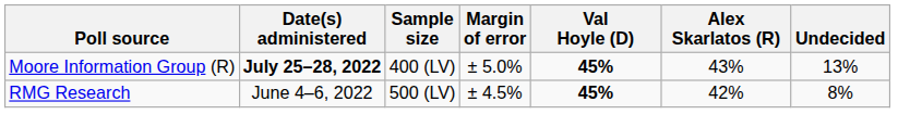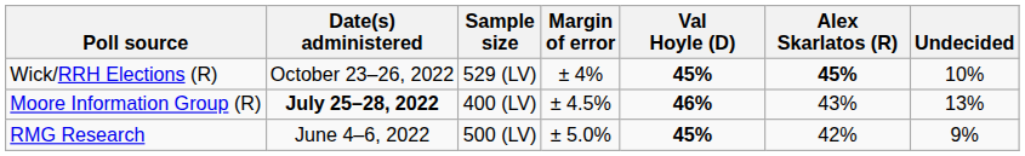 <table class="wikitable" style="font-size:90%;text-align:center;">
 <tr style="vertical-align:bottom;">
 <th>Poll source</th>
 <th>Date(s)<br>administered</th>
 <th>Sample<br>size</th>
 <th>Margin<br>of error</th>
 <th style="width:100px;">Val<br>Hoyle (D)</th>
 <th style="width:100px;">Alex<br>Skarlatos (R)</th>
 <th>Undecided</th>
 </tr>
 <tr>
+<td style="text-align:left;">Wick/<a href='#'>RRH Elections</a> (R)</td>
+<td>October 23–26, 2022</td>
+<td>529 (LV)</td>
+<td>± 4%</td>
+<td><strong>45%</strong></td>
+<td><strong>45%</strong></td>
+<td>10%</td>
+</tr>
+<tr>
 <td style="text-align:left;"><a href='#'>Moore Information Group</a> (R)</td>
 <td><strong>July 25–28, 2022</strong></td>
 <td>400 (LV)</td>
-<td>± 5.0%</td>
-<td><strong>45%</strong></td>
+<td>± 4.5%</td>
+<td><strong>46%</strong></td>
 <td>43%</td>
 <td>13%</td>
 </tr>
 <tr>
 <td style="text-align:left;"><a href='#'>RMG Research</a></td>
 <td>June 4–6, 2022</td>
 <td>500 (LV)</td>
-<td>± 4.5%</td>
+<td>± 5.0%</td>
 <td><strong>45%</strong></td>
 <td>42%</td>
-<td>8%</td>
+<td>9%</td>
 </tr>
 </table>
